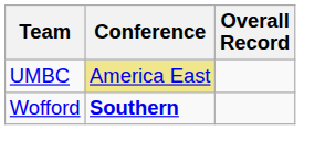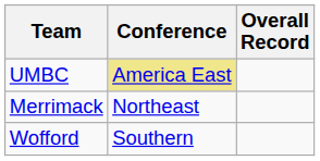 <table class="wikitable sortable" style="text-align:center">
 <tr>
 <th>Team</th>
 <th>Conference</th>
 <th data-sort-type="number">Overall<br>Record</th>
 </tr>
 <tr>
 <td align=left><a href='#'>UMBC</a></td>
 <td align=left style="background: khaki;"><a href='#'>America East</a></td>
 <td></td>
 </tr>
 <tr>
+<td align=left><a href='#'>Merrimack</a></td>
+<td align=left><a href='#'>Northeast</a></td>
+<td></td>
+</tr>
+<tr>
 <td align=left><a href='#'>Wofford</a></td>
-<td align=left><strong><a href='#'>Southern</a></strong></td>
+<td align=left><a href='#'>Southern</a></td>
 <td></td>
 </tr>
 </table>
